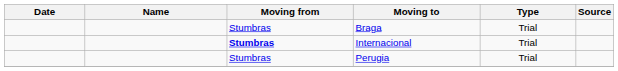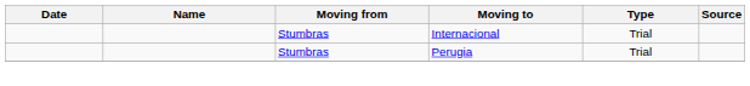 <table class="wikitable sortable">
 <tr>
 <th style="width:125px;">Date</th>
 <th style="width:225px;">Name</th>
 <th style="width:200px;">Moving from</th>
 <th style="width:200px;">Moving to</th>
 <th style="width:150px;">Type</th>
 <th style="width:20px;">Source</th>
 </tr>
 <tr>
 <td align=center></td>
 <td> </td>
 <td><a href='#'>Stumbras</a></td>
-<td> <a href='#'>Braga</a></td>
-<td align=center>Trial</td>
-<td align=center></td>
-</tr>
-<tr>
-<td align=center></td>
-<td> </td>
-<td><strong><a href='#'>Stumbras</a></strong></td>
 <td> <a href='#'>Internacional</a></td>
 <td align=center>Trial</td>
 <td align=center></td>
 </tr>
 <tr>
 <td align=center></td>
 <td> </td>
 <td><a href='#'>Stumbras</a></td>
 <td> <a href='#'>Perugia</a></td>
 <td align=center>Trial</td>
 <td align=center></td>
 </tr>
 <tr>
 </tr>
 </table>
